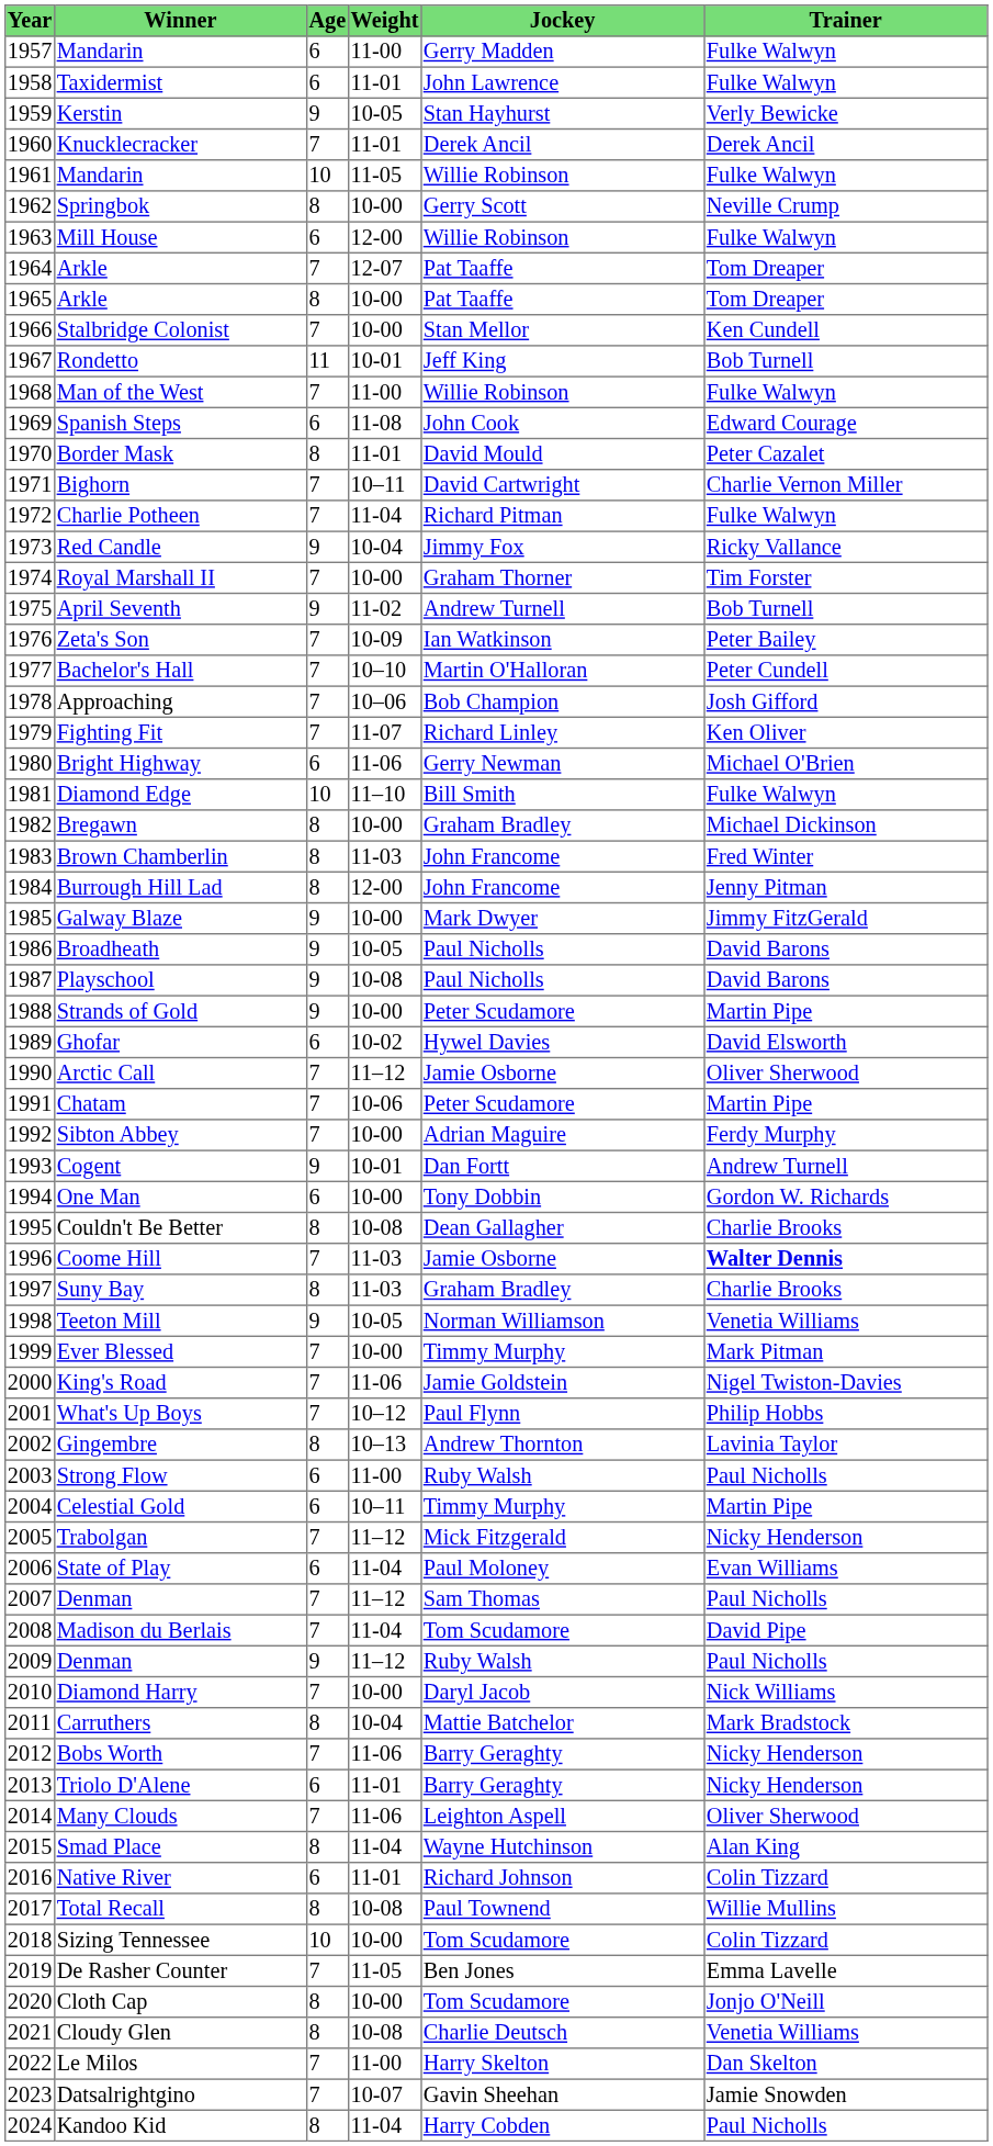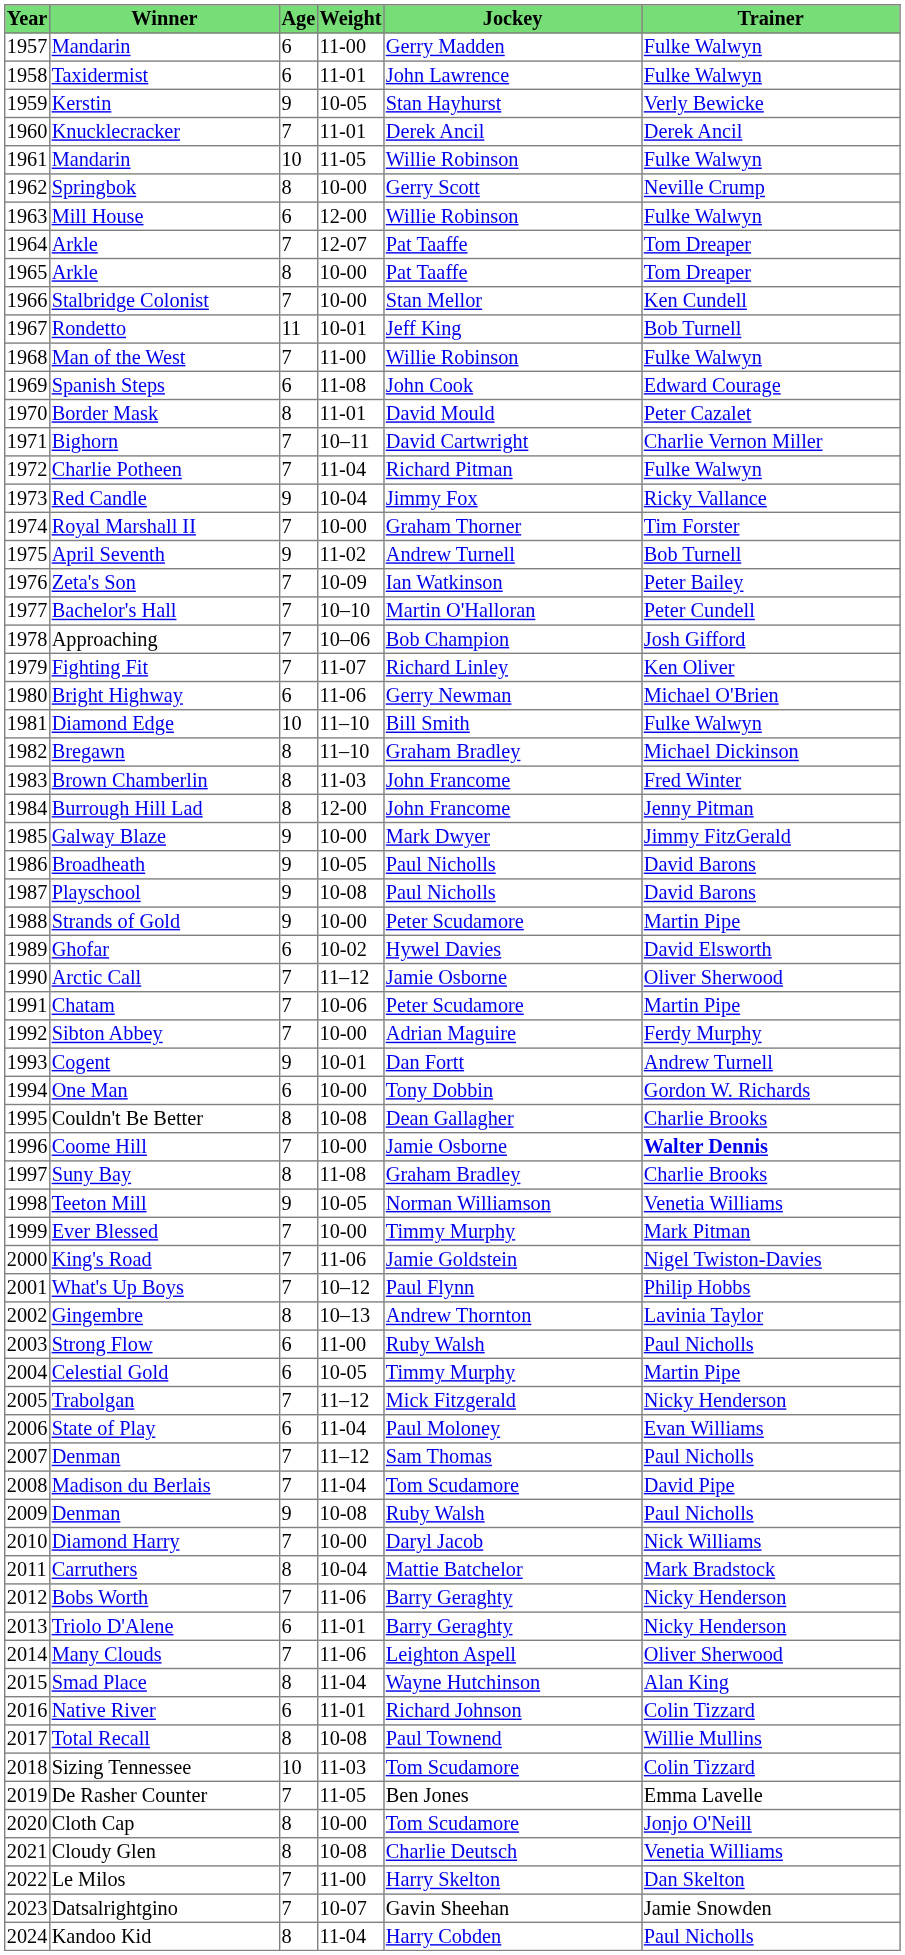 <table class = "sortable" | border="1" style="border-collapse: collapse; font-size:90%">
 <tr bgcolor="#77dd77" align="center">
 <th>Year</th>
 <th>Winner</th>
 <th>Age</th>
 <th>Weight</th>
 <th>Jockey</th>
 <th>Trainer</th>
 </tr>
 <tr>
 <td>1957</td>
 <td width=160px><a href='#'>Mandarin</a></td>
 <td>6</td>
 <td>11-00</td>
 <td width=180px><a href='#'>Gerry Madden</a></td>
 <td width=180px><a href='#'>Fulke Walwyn</a></td>
 </tr>
 <tr>
 <td>1958</td>
 <td><a href='#'>Taxidermist</a></td>
 <td>6</td>
 <td>11-01</td>
 <td><a href='#'>John Lawrence</a></td>
 <td><a href='#'>Fulke Walwyn</a></td>
 </tr>
 <tr>
 <td>1959</td>
 <td><a href='#'>Kerstin</a></td>
 <td>9</td>
 <td>10-05</td>
 <td><a href='#'>Stan Hayhurst</a></td>
 <td><a href='#'>Verly Bewicke</a></td>
 </tr>
 <tr>
 <td>1960</td>
 <td><a href='#'>Knucklecracker</a></td>
 <td>7</td>
 <td>11-01</td>
 <td><a href='#'>Derek Ancil</a></td>
 <td><a href='#'>Derek Ancil</a></td>
 </tr>
 <tr>
 <td>1961</td>
 <td><a href='#'>Mandarin</a></td>
 <td>10</td>
 <td>11-05</td>
 <td><a href='#'>Willie Robinson</a></td>
 <td><a href='#'>Fulke Walwyn</a></td>
 </tr>
 <tr>
 <td>1962</td>
 <td><a href='#'>Springbok</a></td>
 <td>8</td>
 <td>10-00</td>
 <td><a href='#'>Gerry Scott</a></td>
 <td><a href='#'>Neville Crump</a></td>
 </tr>
 <tr>
 <td>1963</td>
 <td><a href='#'>Mill House</a></td>
 <td>6</td>
 <td>12-00</td>
 <td><a href='#'>Willie Robinson</a></td>
 <td><a href='#'>Fulke Walwyn</a></td>
 </tr>
 <tr>
 <td>1964</td>
 <td><a href='#'>Arkle</a></td>
 <td>7</td>
 <td>12-07</td>
 <td><a href='#'>Pat Taaffe</a></td>
 <td><a href='#'>Tom Dreaper</a></td>
 </tr>
 <tr>
 <td>1965</td>
 <td><a href='#'>Arkle</a></td>
 <td>8</td>
 <td>10-00</td>
 <td><a href='#'>Pat Taaffe</a></td>
 <td><a href='#'>Tom Dreaper</a></td>
 </tr>
 <tr>
 <td>1966</td>
 <td><a href='#'>Stalbridge Colonist</a></td>
 <td>7</td>
 <td>10-00</td>
 <td><a href='#'>Stan Mellor</a></td>
 <td><a href='#'>Ken Cundell</a></td>
 </tr>
 <tr>
 <td>1967</td>
 <td><a href='#'>Rondetto</a></td>
 <td>11</td>
 <td>10-01</td>
 <td><a href='#'>Jeff King</a></td>
 <td><a href='#'>Bob Turnell</a></td>
 </tr>
 <tr>
 <td>1968</td>
 <td><a href='#'>Man of the West</a></td>
 <td>7</td>
 <td>11-00</td>
 <td><a href='#'>Willie Robinson</a></td>
 <td><a href='#'>Fulke Walwyn</a></td>
 </tr>
 <tr>
 <td>1969</td>
 <td><a href='#'>Spanish Steps</a></td>
 <td>6</td>
 <td>11-08</td>
 <td><a href='#'>John Cook</a></td>
 <td><a href='#'>Edward Courage</a></td>
 </tr>
 <tr>
 <td>1970</td>
 <td><a href='#'>Border Mask</a></td>
 <td>8</td>
 <td>11-01</td>
 <td><a href='#'>David Mould</a></td>
 <td><a href='#'>Peter Cazalet</a></td>
 </tr>
 <tr>
 <td>1971</td>
 <td><a href='#'>Bighorn</a></td>
 <td>7</td>
 <td>10–11</td>
 <td><a href='#'>David Cartwright</a></td>
 <td><a href='#'>Charlie Vernon Miller</a></td>
 </tr>
 <tr>
 <td>1972</td>
 <td><a href='#'>Charlie Potheen</a></td>
 <td>7</td>
 <td>11-04</td>
 <td><a href='#'>Richard Pitman</a></td>
 <td><a href='#'>Fulke Walwyn</a></td>
 </tr>
 <tr>
 <td>1973</td>
 <td><a href='#'>Red Candle</a></td>
 <td>9</td>
 <td>10-04</td>
 <td><a href='#'>Jimmy Fox</a></td>
 <td><a href='#'>Ricky Vallance</a></td>
 </tr>
 <tr>
 <td>1974</td>
 <td><a href='#'>Royal Marshall II</a></td>
 <td>7</td>
 <td>10-00</td>
 <td><a href='#'>Graham Thorner</a></td>
 <td><a href='#'>Tim Forster</a></td>
 </tr>
 <tr>
 <td>1975</td>
 <td><a href='#'>April Seventh</a></td>
 <td>9</td>
 <td>11-02</td>
 <td><a href='#'>Andrew Turnell</a></td>
 <td><a href='#'>Bob Turnell</a></td>
 </tr>
 <tr>
 <td>1976</td>
 <td><a href='#'>Zeta's Son</a></td>
 <td>7</td>
 <td>10-09</td>
 <td><a href='#'>Ian Watkinson</a></td>
 <td><a href='#'>Peter Bailey</a></td>
 </tr>
 <tr>
 <td>1977</td>
 <td><a href='#'>Bachelor's Hall</a></td>
 <td>7</td>
 <td>10–10</td>
 <td><a href='#'>Martin O'Halloran</a></td>
 <td><a href='#'>Peter Cundell</a></td>
 </tr>
 <tr>
 <td>1978</td>
 <td>Approaching</td>
 <td>7</td>
 <td>10–06</td>
 <td><a href='#'>Bob Champion</a></td>
 <td><a href='#'>Josh Gifford</a></td>
 </tr>
 <tr>
 <td>1979</td>
 <td><a href='#'>Fighting Fit</a></td>
 <td>7</td>
 <td>11-07</td>
 <td><a href='#'>Richard Linley</a></td>
 <td><a href='#'>Ken Oliver</a></td>
 </tr>
 <tr>
 <td>1980</td>
 <td><a href='#'>Bright Highway</a></td>
 <td>6</td>
 <td>11-06</td>
 <td><a href='#'>Gerry Newman</a></td>
 <td><a href='#'>Michael O'Brien</a></td>
 </tr>
 <tr>
 <td>1981</td>
 <td><a href='#'>Diamond Edge</a></td>
 <td>10</td>
 <td>11–10</td>
 <td><a href='#'>Bill Smith</a></td>
 <td><a href='#'>Fulke Walwyn</a></td>
 </tr>
 <tr>
 <td>1982</td>
 <td><a href='#'>Bregawn</a></td>
 <td>8</td>
-<td>10-00</td>
+<td>11–10</td>
 <td><a href='#'>Graham Bradley</a></td>
 <td><a href='#'>Michael Dickinson</a></td>
 </tr>
 <tr>
 <td>1983</td>
 <td><a href='#'>Brown Chamberlin</a></td>
 <td>8</td>
 <td>11-03</td>
 <td><a href='#'>John Francome</a></td>
 <td><a href='#'>Fred Winter</a></td>
 </tr>
 <tr>
 <td>1984</td>
 <td><a href='#'>Burrough Hill Lad</a></td>
 <td>8</td>
 <td>12-00</td>
 <td><a href='#'>John Francome</a></td>
 <td><a href='#'>Jenny Pitman</a></td>
 </tr>
 <tr>
 <td>1985</td>
 <td><a href='#'>Galway Blaze</a></td>
 <td>9</td>
 <td>10-00</td>
 <td><a href='#'>Mark Dwyer</a></td>
 <td><a href='#'>Jimmy FitzGerald</a></td>
 </tr>
 <tr>
 <td>1986</td>
 <td><a href='#'>Broadheath</a></td>
 <td>9</td>
 <td>10-05</td>
 <td><a href='#'>Paul Nicholls</a></td>
 <td><a href='#'>David Barons</a></td>
 </tr>
 <tr>
 <td>1987</td>
 <td><a href='#'>Playschool</a></td>
 <td>9</td>
 <td>10-08</td>
 <td><a href='#'>Paul Nicholls</a></td>
 <td><a href='#'>David Barons</a></td>
 </tr>
 <tr>
 <td>1988</td>
 <td><a href='#'>Strands of Gold</a></td>
 <td>9</td>
 <td>10-00</td>
 <td><a href='#'>Peter Scudamore</a></td>
 <td><a href='#'>Martin Pipe</a></td>
 </tr>
 <tr>
 <td>1989</td>
 <td><a href='#'>Ghofar</a></td>
 <td>6</td>
 <td>10-02</td>
 <td><a href='#'>Hywel Davies</a></td>
 <td><a href='#'>David Elsworth</a></td>
 </tr>
 <tr>
 <td>1990</td>
 <td><a href='#'>Arctic Call</a></td>
 <td>7</td>
 <td>11–12</td>
 <td><a href='#'>Jamie Osborne</a></td>
 <td><a href='#'>Oliver Sherwood</a></td>
 </tr>
 <tr>
 <td>1991</td>
 <td><a href='#'>Chatam</a></td>
 <td>7</td>
 <td>10-06</td>
 <td><a href='#'>Peter Scudamore</a></td>
 <td><a href='#'>Martin Pipe</a></td>
 </tr>
 <tr>
 <td>1992</td>
 <td><a href='#'>Sibton Abbey</a></td>
 <td>7</td>
 <td>10-00</td>
 <td><a href='#'>Adrian Maguire</a></td>
 <td><a href='#'>Ferdy Murphy</a></td>
 </tr>
 <tr>
 <td>1993</td>
 <td><a href='#'>Cogent</a></td>
 <td>9</td>
 <td>10-01</td>
 <td><a href='#'>Dan Fortt</a></td>
 <td><a href='#'>Andrew Turnell</a></td>
 </tr>
 <tr>
 <td>1994</td>
 <td><a href='#'>One Man</a></td>
 <td>6</td>
 <td>10-00</td>
 <td><a href='#'>Tony Dobbin</a></td>
 <td><a href='#'>Gordon W. Richards</a></td>
 </tr>
 <tr>
 <td>1995</td>
 <td>Couldn't Be Better</td>
 <td>8</td>
 <td>10-08</td>
 <td><a href='#'>Dean Gallagher</a></td>
 <td><a href='#'>Charlie Brooks</a></td>
 </tr>
 <tr>
 <td>1996</td>
 <td><a href='#'>Coome Hill</a></td>
 <td>7</td>
-<td>11-03</td>
+<td>10-00</td>
 <td><a href='#'>Jamie Osborne</a></td>
 <td><strong><a href='#'>Walter Dennis</a></strong></td>
 </tr>
 <tr>
 <td>1997</td>
 <td><a href='#'>Suny Bay</a></td>
 <td>8</td>
-<td>11-03</td>
+<td>11-08</td>
 <td><a href='#'>Graham Bradley</a></td>
 <td><a href='#'>Charlie Brooks</a></td>
 </tr>
 <tr>
 <td>1998</td>
 <td><a href='#'>Teeton Mill</a></td>
 <td>9</td>
 <td>10-05</td>
 <td><a href='#'>Norman Williamson</a></td>
 <td><a href='#'>Venetia Williams</a></td>
 </tr>
 <tr>
 <td>1999</td>
 <td><a href='#'>Ever Blessed</a></td>
 <td>7</td>
 <td>10-00</td>
 <td><a href='#'>Timmy Murphy</a></td>
 <td><a href='#'>Mark Pitman</a></td>
 </tr>
 <tr>
 <td>2000</td>
 <td><a href='#'>King's Road</a></td>
 <td>7</td>
 <td>11-06</td>
 <td><a href='#'>Jamie Goldstein</a></td>
 <td><a href='#'>Nigel Twiston-Davies</a></td>
 </tr>
 <tr>
 <td>2001</td>
 <td><a href='#'>What's Up Boys</a></td>
 <td>7</td>
 <td>10–12</td>
 <td><a href='#'>Paul Flynn</a></td>
 <td><a href='#'>Philip Hobbs</a></td>
 </tr>
 <tr>
 <td>2002</td>
 <td><a href='#'>Gingembre</a> </td>
 <td>8</td>
 <td>10–13</td>
 <td><a href='#'>Andrew Thornton</a></td>
 <td><a href='#'>Lavinia Taylor</a></td>
 </tr>
 <tr>
 <td>2003</td>
 <td><a href='#'>Strong Flow</a></td>
 <td>6</td>
 <td>11-00</td>
 <td><a href='#'>Ruby Walsh</a></td>
 <td><a href='#'>Paul Nicholls</a></td>
 </tr>
 <tr>
 <td>2004</td>
 <td><a href='#'>Celestial Gold</a></td>
 <td>6</td>
-<td>10–11</td>
+<td>10-05</td>
 <td><a href='#'>Timmy Murphy</a></td>
 <td><a href='#'>Martin Pipe</a></td>
 </tr>
 <tr>
 <td>2005</td>
 <td><a href='#'>Trabolgan</a></td>
 <td>7</td>
 <td>11–12</td>
 <td><a href='#'>Mick Fitzgerald</a></td>
 <td><a href='#'>Nicky Henderson</a></td>
 </tr>
 <tr>
 <td>2006</td>
 <td><a href='#'>State of Play</a></td>
 <td>6</td>
 <td>11-04</td>
 <td><a href='#'>Paul Moloney</a></td>
 <td><a href='#'>Evan Williams</a></td>
 </tr>
 <tr>
 <td>2007</td>
 <td><a href='#'>Denman</a></td>
 <td>7</td>
 <td>11–12</td>
 <td><a href='#'>Sam Thomas</a></td>
 <td><a href='#'>Paul Nicholls</a></td>
 </tr>
 <tr>
 <td>2008</td>
 <td><a href='#'>Madison du Berlais</a></td>
 <td>7</td>
 <td>11-04</td>
 <td><a href='#'>Tom Scudamore</a></td>
 <td><a href='#'>David Pipe</a></td>
 </tr>
 <tr>
 <td>2009</td>
 <td><a href='#'>Denman</a></td>
 <td>9</td>
-<td>11–12</td>
+<td>10-08</td>
 <td><a href='#'>Ruby Walsh</a></td>
 <td><a href='#'>Paul Nicholls</a></td>
 </tr>
 <tr>
 <td>2010</td>
 <td><a href='#'>Diamond Harry</a></td>
 <td>7</td>
 <td>10-00</td>
 <td><a href='#'>Daryl Jacob</a></td>
 <td><a href='#'>Nick Williams</a></td>
 </tr>
 <tr>
 <td>2011</td>
 <td><a href='#'>Carruthers</a></td>
 <td>8</td>
 <td>10-04</td>
 <td><a href='#'>Mattie Batchelor</a></td>
 <td><a href='#'>Mark Bradstock</a></td>
 </tr>
 <tr>
 <td>2012</td>
 <td><a href='#'>Bobs Worth</a></td>
 <td>7</td>
 <td>11-06</td>
 <td><a href='#'>Barry Geraghty</a></td>
 <td><a href='#'>Nicky Henderson</a></td>
 </tr>
 <tr>
 <td>2013</td>
 <td><a href='#'>Triolo D'Alene</a></td>
 <td>6</td>
 <td>11-01</td>
 <td><a href='#'>Barry Geraghty</a></td>
 <td><a href='#'>Nicky Henderson</a></td>
 </tr>
 <tr>
 <td>2014</td>
 <td><a href='#'>Many Clouds</a></td>
 <td>7</td>
 <td>11-06</td>
 <td><a href='#'>Leighton Aspell</a></td>
 <td><a href='#'>Oliver Sherwood</a></td>
 </tr>
 <tr>
 <td>2015</td>
 <td><a href='#'>Smad Place</a></td>
 <td>8</td>
 <td>11-04</td>
 <td><a href='#'>Wayne Hutchinson</a></td>
 <td><a href='#'>Alan King</a></td>
 </tr>
 <tr>
 <td>2016</td>
 <td><a href='#'>Native River</a></td>
 <td>6</td>
 <td>11-01</td>
 <td><a href='#'>Richard Johnson</a></td>
 <td><a href='#'>Colin Tizzard</a></td>
 </tr>
 <tr>
 <td>2017</td>
 <td><a href='#'>Total Recall</a></td>
 <td>8</td>
 <td>10-08</td>
 <td><a href='#'>Paul Townend</a></td>
 <td><a href='#'>Willie Mullins</a></td>
 </tr>
 <tr>
 <td>2018</td>
 <td>Sizing Tennessee</td>
 <td>10</td>
-<td>10-00</td>
+<td>11-03</td>
 <td><a href='#'>Tom Scudamore</a></td>
 <td><a href='#'>Colin Tizzard</a></td>
 </tr>
 <tr>
 <td>2019</td>
 <td>De Rasher Counter</td>
 <td>7</td>
 <td>11-05</td>
 <td>Ben Jones</td>
 <td>Emma Lavelle</td>
 </tr>
 <tr>
 <td>2020</td>
 <td>Cloth Cap</td>
 <td>8</td>
 <td>10-00</td>
 <td><a href='#'>Tom Scudamore</a></td>
 <td><a href='#'>Jonjo O'Neill</a></td>
 </tr>
 <tr>
 <td>2021</td>
 <td>Cloudy Glen</td>
 <td>8</td>
 <td>10-08</td>
 <td><a href='#'>Charlie Deutsch</a></td>
 <td><a href='#'>Venetia Williams</a></td>
 </tr>
 <tr>
 <td>2022</td>
 <td>Le Milos</td>
 <td>7</td>
 <td>11-00</td>
 <td><a href='#'>Harry Skelton</a></td>
 <td><a href='#'>Dan Skelton</a></td>
 </tr>
 <tr>
 <td>2023</td>
 <td>Datsalrightgino</td>
 <td>7</td>
 <td>10-07</td>
 <td>Gavin Sheehan</td>
 <td>Jamie Snowden</td>
 </tr>
 <tr>
 <td>2024</td>
 <td>Kandoo Kid</td>
 <td>8</td>
 <td>11-04</td>
 <td><a href='#'>Harry Cobden</a></td>
 <td><a href='#'>Paul Nicholls</a></td>
 </tr>
 </table>
